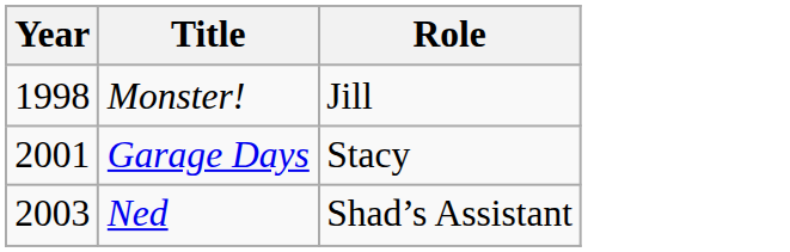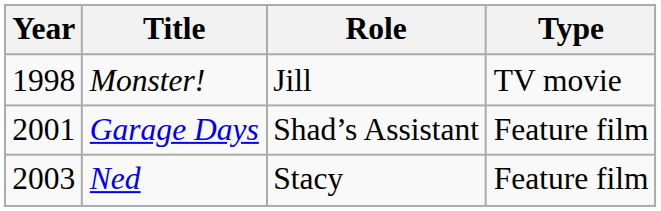 <table class="wikitable">
 <tr>
 <th>Year</th>
 <th>Title</th>
 <th>Role</th>
+<th>Type</th>
 </tr>
 <tr>
 <td>1998</td>
 <td><em>Monster!</em></td>
 <td>Jill</td>
+<td>TV movie</td>
 </tr>
 <tr>
 <td>2001</td>
 <td><em><a href='#'>Garage Days</a></em></td>
-<td>Stacy</td>
+<td>Shad’s Assistant</td>
+<td>Feature film</td>
 </tr>
 <tr>
 <td>2003</td>
 <td><em><a href='#'>Ned</a></em></td>
-<td>Shad’s Assistant</td>
+<td>Stacy</td>
+<td>Feature film</td>
 </tr>
 </table>
